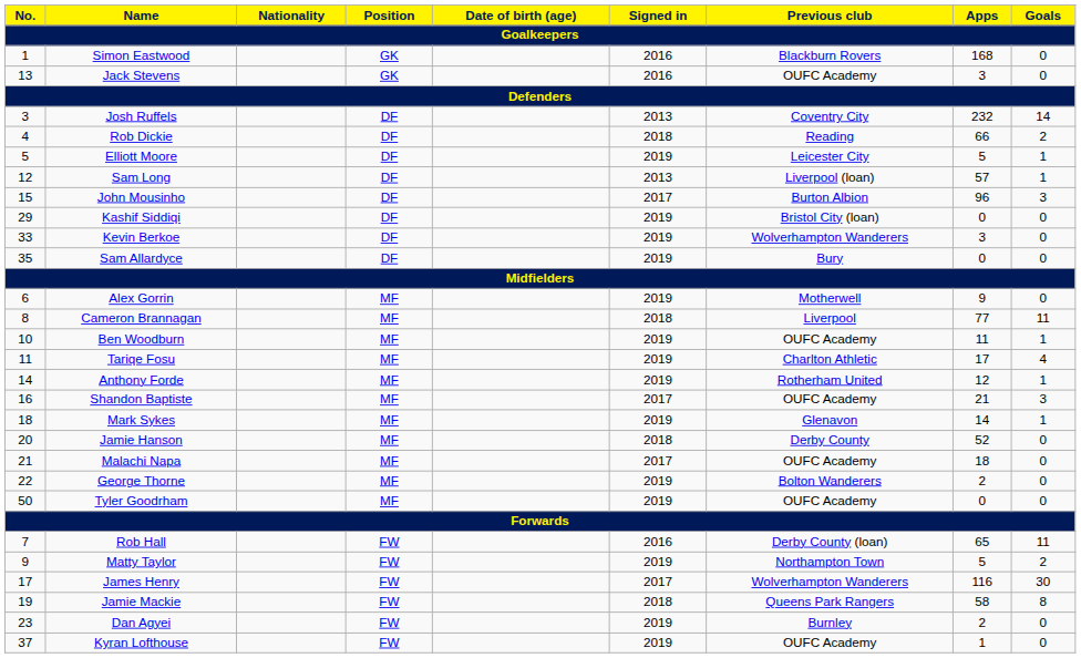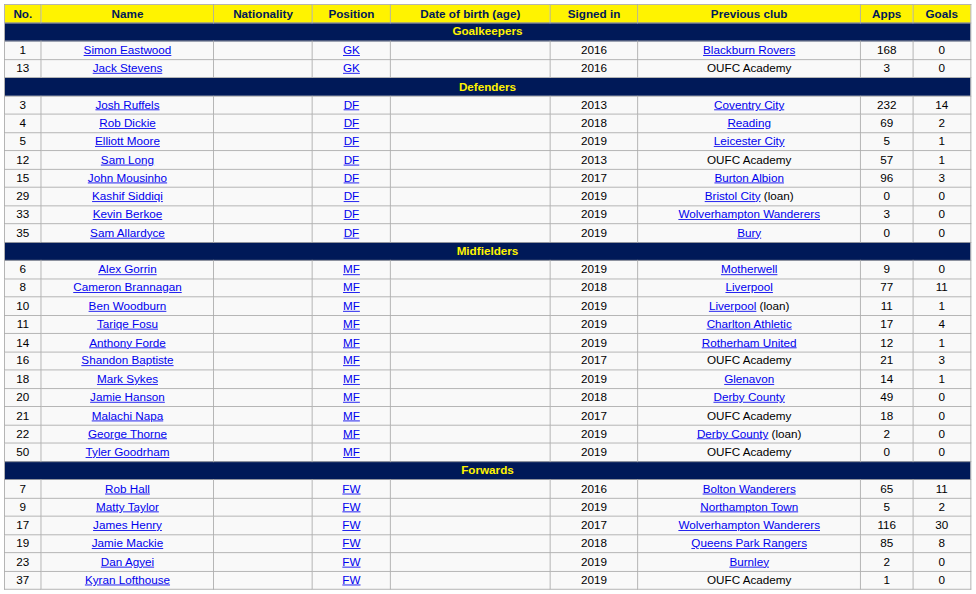 <table class="wikitable" style="text-align:center; font-size:86%; width:90%;">
 <tr>
 <th style="background:#fff300; color:#001958; text-align:center;">No.</th>
 <th style="background:#fff300; color:#001958; text-align:center;">Name</th>
 <th style="background:#fff300; color:#001958; text-align:center;">Nationality</th>
 <th style="background:#fff300; color:#001958; text-align:center;">Position</th>
 <th style="background:#fff300; color:#001958; text-align:center;">Date of birth (age)</th>
 <th style="background:#fff300; color:#001958; text-align:center;">Signed in</th>
 <th style="background:#fff300; color:#001958; text-align:center;">Previous club</th>
 <th style="background:#fff300; color:#001958; text-align:center;">Apps</th>
 <th style="background:#fff300; color:#001958; text-align:center;">Goals</th>
 </tr>
 <tr>
 <th colspan=9 style="background:#001958; color:#fff300; text-align:center;">Goalkeepers</th>
 </tr>
 <tr>
 <td>1</td>
 <td><a href='#'>Simon Eastwood</a></td>
 <td></td>
 <td><a href='#'>GK</a></td>
 <td></td>
 <td>2016</td>
 <td> <a href='#'>Blackburn Rovers</a></td>
 <td>168</td>
 <td>0</td>
 </tr>
 <tr>
 <td>13</td>
 <td><a href='#'>Jack Stevens</a></td>
 <td></td>
 <td><a href='#'>GK</a></td>
 <td></td>
 <td>2016</td>
 <td> OUFC Academy</td>
 <td>3</td>
 <td>0</td>
 </tr>
 <tr>
 <th colspan=9 style="background:#001958; color:#fff300; text-align:center;">Defenders</th>
 </tr>
 <tr>
 <td>3</td>
 <td><a href='#'>Josh Ruffels</a></td>
 <td></td>
 <td><a href='#'>DF</a></td>
 <td></td>
 <td>2013</td>
 <td> <a href='#'>Coventry City</a></td>
 <td>232</td>
 <td>14</td>
 </tr>
 <tr>
 <td>4</td>
 <td><a href='#'>Rob Dickie</a></td>
 <td></td>
 <td><a href='#'>DF</a></td>
 <td></td>
 <td>2018</td>
 <td> <a href='#'>Reading</a></td>
-<td>66</td>
+<td>69</td>
 <td>2</td>
 </tr>
 <tr>
 <td>5</td>
 <td><a href='#'>Elliott Moore</a></td>
 <td></td>
 <td><a href='#'>DF</a></td>
 <td></td>
 <td>2019</td>
 <td> <a href='#'>Leicester City</a></td>
 <td>5</td>
 <td>1</td>
 </tr>
 <tr>
 <td>12</td>
 <td><a href='#'>Sam Long</a></td>
 <td></td>
 <td><a href='#'>DF</a></td>
 <td></td>
 <td>2013</td>
-<td> <a href='#'>Liverpool</a> (loan)</td>
+<td> OUFC Academy</td>
 <td>57</td>
 <td>1</td>
 </tr>
 <tr>
 <td>15</td>
 <td><a href='#'>John Mousinho</a></td>
 <td></td>
 <td><a href='#'>DF</a></td>
 <td></td>
 <td>2017</td>
 <td> <a href='#'>Burton Albion</a></td>
 <td>96</td>
 <td>3</td>
 </tr>
 <tr>
 <td>29</td>
 <td><a href='#'>Kashif Siddiqi</a></td>
 <td></td>
 <td><a href='#'>DF</a></td>
 <td></td>
 <td>2019</td>
 <td> <a href='#'>Bristol City</a> (loan)</td>
 <td>0</td>
 <td>0</td>
 </tr>
 <tr>
 <td>33</td>
 <td><a href='#'>Kevin Berkoe</a></td>
 <td></td>
 <td><a href='#'>DF</a></td>
 <td></td>
 <td>2019</td>
 <td> <a href='#'>Wolverhampton Wanderers</a></td>
 <td>3</td>
 <td>0</td>
 </tr>
 <tr>
 <td>35</td>
 <td><a href='#'>Sam Allardyce</a></td>
 <td></td>
 <td><a href='#'>DF</a></td>
 <td></td>
 <td>2019</td>
 <td> <a href='#'>Bury</a></td>
 <td>0</td>
 <td>0</td>
 </tr>
 <tr>
 <th colspan=9 style="background:#001958; color:#fff300; text-align:center;">Midfielders</th>
 </tr>
 <tr>
 <td>6</td>
 <td><a href='#'>Alex Gorrin</a></td>
 <td></td>
 <td><a href='#'>MF</a></td>
 <td></td>
 <td>2019</td>
 <td> <a href='#'>Motherwell</a></td>
 <td>9</td>
 <td>0</td>
 </tr>
 <tr>
 <td>8</td>
 <td><a href='#'>Cameron Brannagan</a></td>
 <td></td>
 <td><a href='#'>MF</a></td>
 <td></td>
 <td>2018</td>
 <td> <a href='#'>Liverpool</a></td>
 <td>77</td>
 <td>11</td>
 </tr>
 <tr>
 <td>10</td>
 <td><a href='#'>Ben Woodburn</a></td>
 <td></td>
 <td><a href='#'>MF</a></td>
 <td></td>
 <td>2019</td>
-<td> OUFC Academy</td>
+<td> <a href='#'>Liverpool</a> (loan)</td>
 <td>11</td>
 <td>1</td>
 </tr>
 <tr>
 <td>11</td>
 <td><a href='#'>Tariqe Fosu</a></td>
 <td></td>
 <td><a href='#'>MF</a></td>
 <td></td>
 <td>2019</td>
 <td> <a href='#'>Charlton Athletic</a></td>
 <td>17</td>
 <td>4</td>
 </tr>
 <tr>
 <td>14</td>
 <td><a href='#'>Anthony Forde</a></td>
 <td></td>
 <td><a href='#'>MF</a></td>
 <td></td>
 <td>2019</td>
 <td> <a href='#'>Rotherham United</a></td>
 <td>12</td>
 <td>1</td>
 </tr>
 <tr>
 <td>16</td>
 <td><a href='#'>Shandon Baptiste</a></td>
 <td></td>
 <td><a href='#'>MF</a></td>
 <td></td>
 <td>2017</td>
 <td> OUFC Academy</td>
 <td>21</td>
 <td>3</td>
 </tr>
 <tr>
 <td>18</td>
 <td><a href='#'>Mark Sykes</a></td>
 <td></td>
 <td><a href='#'>MF</a></td>
 <td></td>
 <td>2019</td>
 <td> <a href='#'>Glenavon</a></td>
 <td>14</td>
 <td>1</td>
 </tr>
 <tr>
 <td>20</td>
 <td><a href='#'>Jamie Hanson</a></td>
 <td></td>
 <td><a href='#'>MF</a></td>
 <td></td>
 <td>2018</td>
 <td> <a href='#'>Derby County</a></td>
-<td>52</td>
+<td>49</td>
 <td>0</td>
 </tr>
 <tr>
 <td>21</td>
 <td><a href='#'>Malachi Napa</a></td>
 <td></td>
 <td><a href='#'>MF</a></td>
 <td></td>
 <td>2017</td>
 <td> OUFC Academy</td>
 <td>18</td>
 <td>0</td>
 </tr>
 <tr>
 <td>22</td>
 <td><a href='#'>George Thorne</a></td>
 <td></td>
 <td><a href='#'>MF</a></td>
 <td></td>
 <td>2019</td>
-<td> <a href='#'>Bolton Wanderers</a></td>
+<td> <a href='#'>Derby County</a> (loan)</td>
 <td>2</td>
 <td>0</td>
 </tr>
 <tr>
 <td>50</td>
 <td><a href='#'>Tyler Goodrham</a></td>
 <td></td>
 <td><a href='#'>MF</a></td>
 <td></td>
 <td>2019</td>
 <td> OUFC Academy</td>
 <td>0</td>
 <td>0</td>
 </tr>
 <tr>
 <th colspan=9 style="background:#001958; color:#fff300; text-align:center;">Forwards</th>
 </tr>
 <tr>
 <td>7</td>
 <td><a href='#'>Rob Hall</a></td>
 <td></td>
 <td><a href='#'>FW</a></td>
 <td></td>
 <td>2016</td>
-<td> <a href='#'>Derby County</a> (loan)</td>
+<td> <a href='#'>Bolton Wanderers</a></td>
 <td>65</td>
 <td>11</td>
 </tr>
 <tr>
 <td>9</td>
 <td><a href='#'>Matty Taylor</a></td>
 <td></td>
 <td><a href='#'>FW</a></td>
 <td></td>
 <td>2019</td>
 <td> <a href='#'>Northampton Town</a></td>
 <td>5</td>
 <td>2</td>
 </tr>
 <tr>
 <td>17</td>
 <td><a href='#'>James Henry</a></td>
 <td></td>
 <td><a href='#'>FW</a></td>
 <td></td>
 <td>2017</td>
 <td> <a href='#'>Wolverhampton Wanderers</a></td>
 <td>116</td>
 <td>30</td>
 </tr>
 <tr>
 <td>19</td>
 <td><a href='#'>Jamie Mackie</a></td>
 <td></td>
 <td><a href='#'>FW</a></td>
 <td></td>
 <td>2018</td>
 <td> <a href='#'>Queens Park Rangers</a></td>
-<td>58</td>
+<td>85</td>
 <td>8</td>
 </tr>
 <tr>
 <td>23</td>
 <td><a href='#'>Dan Agyei</a></td>
 <td></td>
 <td><a href='#'>FW</a></td>
 <td></td>
 <td>2019</td>
 <td> <a href='#'>Burnley</a></td>
 <td>2</td>
 <td>0</td>
 </tr>
 <tr>
 <td>37</td>
 <td><a href='#'>Kyran Lofthouse</a></td>
 <td></td>
 <td><a href='#'>FW</a></td>
 <td></td>
 <td>2019</td>
 <td> OUFC Academy</td>
 <td>1</td>
 <td>0</td>
 </tr>
 </table>
